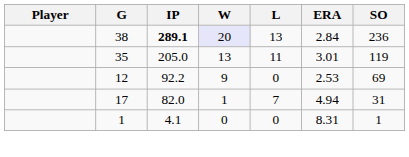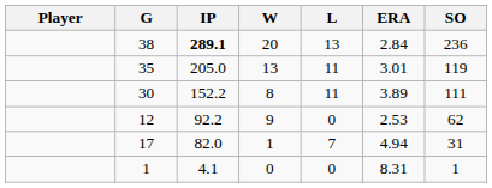 <table class="wikitable sortable">
 <tr>
 <th bgcolor="#DDDDFF" width="16%">Player</th>
 <th bgcolor="#DDDDFF" width="9%">G</th>
 <th bgcolor="#DDDDFF" width="9%">IP</th>
 <th bgcolor="#DDDDFF" width="9%">W</th>
 <th bgcolor="#DDDDFF" width="9%">L</th>
 <th bgcolor="#DDDDFF" width="9%">ERA</th>
 <th bgcolor="#DDDDFF" width="9%">SO</th>
 </tr>
 <tr align="center">
 <td></td>
 <td>38</td>
 <td><strong>289.1</strong></td>
-<td style="background: lavender;">20</td>
+<td>20</td>
 <td>13</td>
 <td>2.84</td>
 <td>236</td>
 </tr>
 <tr align="center">
 <td></td>
 <td>35</td>
 <td>205.0</td>
 <td>13</td>
 <td>11</td>
 <td>3.01</td>
 <td>119</td>
 </tr>
 <tr align="center">
 <td></td>
+<td>30</td>
+<td>152.2</td>
+<td>8</td>
+<td>11</td>
+<td>3.89</td>
+<td>111</td>
+</tr>
+<tr align="center">
+<td></td>
 <td>12</td>
 <td>92.2</td>
 <td>9</td>
 <td>0</td>
 <td>2.53</td>
-<td>69</td>
+<td>62</td>
 </tr>
 <tr align="center">
 <td></td>
 <td>17</td>
 <td>82.0</td>
 <td>1</td>
 <td>7</td>
 <td>4.94</td>
 <td>31</td>
 </tr>
 <tr align="center">
 <td></td>
 <td>1</td>
 <td>4.1</td>
 <td>0</td>
 <td>0</td>
 <td>8.31</td>
 <td>1</td>
 </tr>
 </table>
